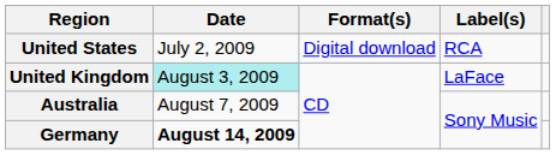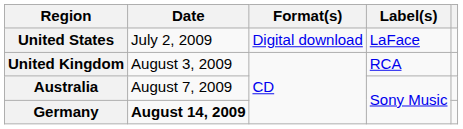 <table class="wikitable plainrowheaders">
 <tr>
 <th scope="col">Region</th>
 <th scope="col">Date</th>
 <th scope="col">Format(s)</th>
 <th scope="col">Label(s)</th>
 <th scope="col"></th>
 </tr>
 <tr>
 <th scope="row">United States</th>
 <td>July 2, 2009</td>
 <td><a href='#'>Digital download</a></td>
-<td><a href='#'>RCA</a></td>
+<td><a href='#'>LaFace</a></td>
 <td></td>
 </tr>
 <tr>
 <th scope="row">United Kingdom</th>
-<td style="background: paleturquoise;">August 3, 2009</td>
+<td>August 3, 2009</td>
 <td rowspan="3"><a href='#'>CD</a></td>
-<td><a href='#'>LaFace</a></td>
+<td><a href='#'>RCA</a></td>
 <td></td>
 </tr>
 <tr>
 <th scope="row">Australia</th>
 <td>August 7, 2009</td>
 <td rowspan="2"><a href='#'>Sony Music</a></td>
 <td></td>
 </tr>
 <tr>
 <th scope="row">Germany</th>
 <td><strong>August 14, 2009</strong></td>
 <td></td>
 </tr>
 </table>
